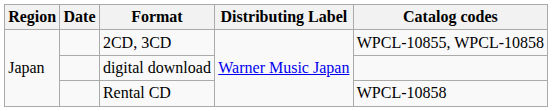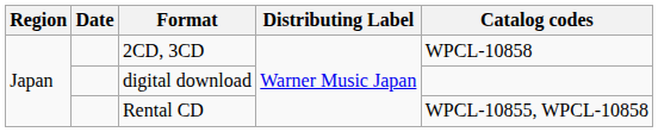 <table class="wikitable">
 <tr>
 <th>Region</th>
 <th>Date</th>
 <th>Format</th>
 <th>Distributing Label</th>
 <th>Catalog codes</th>
 </tr>
 <tr>
 <td rowspan="3">Japan</td>
 <td></td>
 <td>2CD, 3CD</td>
 <td rowspan="3"><a href='#'>Warner Music Japan</a></td>
-<td>WPCL-10855, WPCL-10858</td>
+<td>WPCL-10858</td>
 </tr>
 <tr>
 <td></td>
 <td>digital download</td>
 <td></td>
 </tr>
 <tr>
 <td></td>
 <td>Rental CD</td>
-<td>WPCL-10858</td>
+<td>WPCL-10855, WPCL-10858</td>
 </tr>
 </table>
